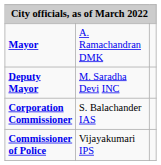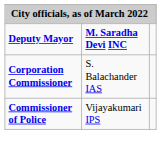 <table border="1" align="right" cellpadding="4" cellspacing="0" width="200" style="margin: 0.5em 0.5em 0.5em 0.5em; background: #f9f9f9; border: 1px #aaa solid; border-collapse: collapse; font-size: 85%">
 <tr>
 <td colspan="3" bgcolor="#cccccc" align="center"><strong>City officials, as of March 2022 </strong></td>
 </tr>
 <tr>
-<td width="15%"><strong><a href='#'>Mayor</a></strong></td>
-<td><a href='#'>A. Ramachandran</a> <a href='#'>DMK</a></td>
-<td></td>
-</tr>
-<tr>
 <td><strong><a href='#'>Deputy Mayor</a></strong></td>
-<td><a href='#'>M. Saradha Devi</a> <a href='#'>INC</a></td>
+<td><strong><a href='#'>M. Saradha Devi</a> <a href='#'>INC</a></strong></td>
 <td></td>
 </tr>
 <tr>
 <td><strong><a href='#'>Corporation Commissioner</a></strong></td>
 <td>S. Balachander <a href='#'>IAS</a></td>
 <td></td>
 </tr>
 <tr>
 <td><strong><a href='#'>Commissioner of Police</a></strong></td>
 <td>Vijayakumari <a href='#'>IPS</a></td>
 <td></td>
 </tr>
 </table>
